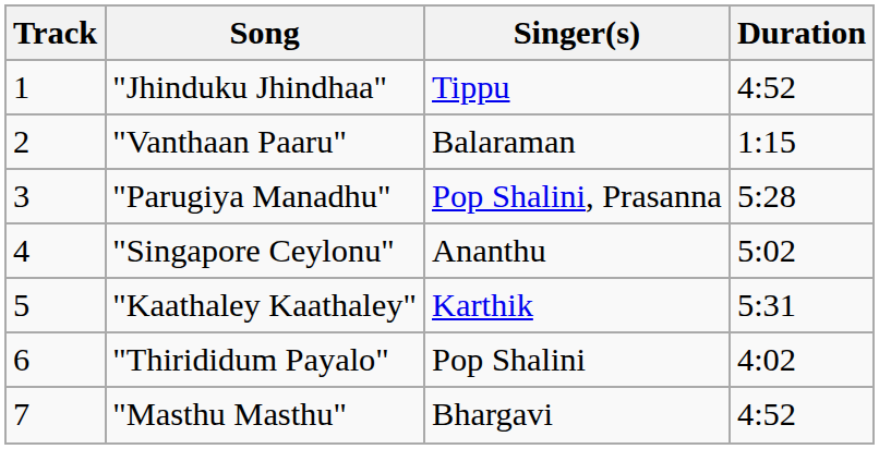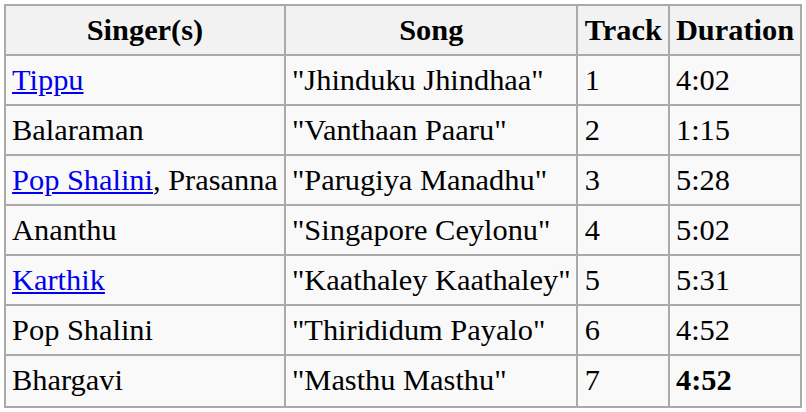 <table class="wikitable" style="font-size:95%;">
 <tr>
+<th>Singer(s)</th>
+<th>Song</th>
 <th>Track</th>
-<th>Song</th>
-<th>Singer(s)</th>
 <th>Duration</th>
 </tr>
 <tr>
+<td><a href='#'>Tippu</a></td>
+<td>"Jhinduku Jhindhaa"</td>
 <td>1</td>
-<td>"Jhinduku Jhindhaa"</td>
-<td><a href='#'>Tippu</a></td>
+<td>4:02</td>
+</tr>
+<tr>
+<td>Balaraman</td>
+<td>"Vanthaan Paaru"</td>
+<td>2</td>
+<td>1:15</td>
+</tr>
+<tr>
+<td><a href='#'>Pop Shalini</a>, Prasanna</td>
+<td>"Parugiya Manadhu"</td>
+<td>3</td>
+<td>5:28</td>
+</tr>
+<tr>
+<td>Ananthu</td>
+<td>"Singapore Ceylonu"</td>
+<td>4</td>
+<td>5:02</td>
+</tr>
+<tr>
+<td><a href='#'>Karthik</a></td>
+<td>"Kaathaley Kaathaley"</td>
+<td>5</td>
+<td>5:31</td>
+</tr>
+<tr>
+<td>Pop Shalini</td>
+<td>"Thirididum Payalo"</td>
+<td>6</td>
 <td>4:52</td>
 </tr>
 <tr>
-<td>2</td>
-<td>"Vanthaan Paaru"</td>
-<td>Balaraman</td>
-<td>1:15</td>
-</tr>
-<tr>
-<td>3</td>
-<td>"Parugiya Manadhu"</td>
-<td><a href='#'>Pop Shalini</a>, Prasanna</td>
-<td>5:28</td>
-</tr>
-<tr>
-<td>4</td>
-<td>"Singapore Ceylonu"</td>
-<td>Ananthu</td>
-<td>5:02</td>
-</tr>
-<tr>
-<td>5</td>
-<td>"Kaathaley Kaathaley"</td>
-<td><a href='#'>Karthik</a></td>
-<td>5:31</td>
-</tr>
-<tr>
-<td>6</td>
-<td>"Thirididum Payalo"</td>
-<td>Pop Shalini</td>
-<td>4:02</td>
-</tr>
-<tr>
+<td>Bhargavi</td>
+<td>"Masthu Masthu"</td>
 <td>7</td>
-<td>"Masthu Masthu"</td>
-<td>Bhargavi</td>
-<td>4:52</td>
+<td><strong>4:52</strong></td>
 </tr>
 </table>
